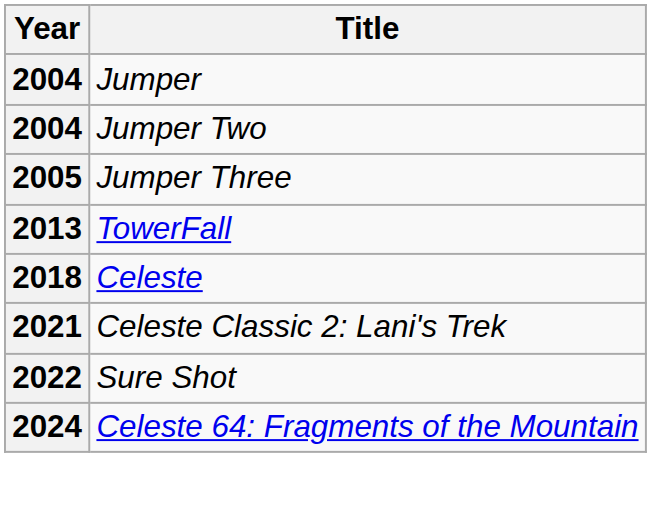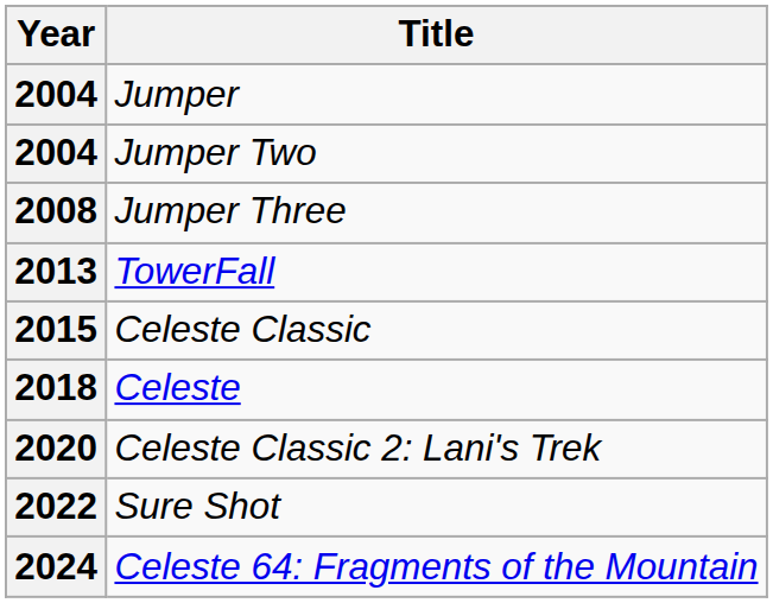 <table class="wikitable sortable plainrowheaders">
 <tr>
 <th scope="col">Year</th>
 <th scope="col">Title</th>
 </tr>
 <tr>
 <th scope="row">2004</th>
 <td><em>Jumper</em></td>
 </tr>
 <tr>
 <th scope="row">2004</th>
 <td><em>Jumper Two</em></td>
 </tr>
 <tr>
-<th scope="row">2005</th>
+<th scope="row">2008</th>
 <td><em>Jumper Three</em></td>
 </tr>
 <tr>
 <th scope="row">2013</th>
 <td><em><a href='#'>TowerFall</a></em></td>
 </tr>
 <tr>
+<th scope="row">2015</th>
+<td><em>Celeste Classic</em></td>
+</tr>
+<tr>
 <th scope="row">2018</th>
 <td><em><a href='#'>Celeste</a></em></td>
 </tr>
 <tr>
-<th scope="row">2021</th>
+<th scope="row">2020</th>
 <td><em>Celeste Classic 2: Lani's Trek</em></td>
 </tr>
 <tr>
 <th scope="row">2022</th>
 <td><em>Sure Shot</em></td>
 </tr>
 <tr>
 <th scope="row">2024</th>
 <td><em><a href='#'>Celeste 64: Fragments of the Mountain</a></em></td>
 </tr>
 </table>
